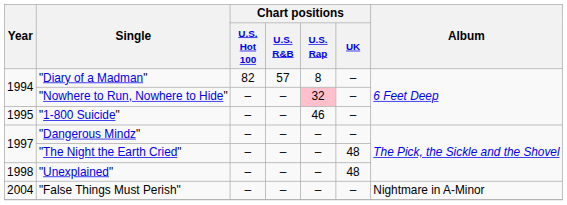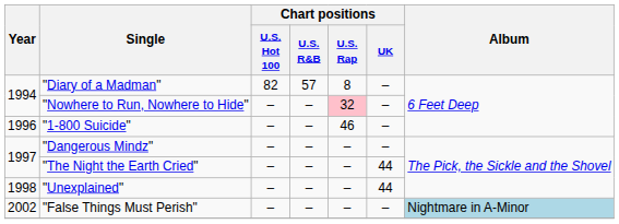 <table class="wikitable">
 <tr>
 <th rowspan="2">Year</th>
 <th rowspan="2">Single</th>
 <th colspan="4">Chart positions</th>
 <th rowspan="2">Album</th>
 </tr>
 <tr>
 <th width="40"><small><a href='#'>U.S. Hot 100</a></small></th>
 <th width="40"><small><a href='#'>U.S. R&B</a></small></th>
 <th width="40"><small><a href='#'>U.S. Rap</a></small></th>
 <th width="40"><small><a href='#'>UK</a></small></th>
 </tr>
 <tr>
 <td style="text-align:center;" rowspan="2">1994</td>
 <td align="left">"<a href='#'>Diary of a Madman</a>"</td>
 <td style="text-align:center;">82</td>
 <td style="text-align:center;">57</td>
 <td style="text-align:center;">8</td>
 <td style="text-align:center;">–</td>
 <td style="text-align:left;" rowspan="3"><em><a href='#'>6&nbsp;Feet Deep</a></em></td>
 </tr>
 <tr>
 <td align="left">"<a href='#'>Nowhere to Run, Nowhere to Hide</a>"</td>
 <td style="text-align:center;">–</td>
 <td style="text-align:center;">–</td>
 <td style="background: pink; text-align:center;">32</td>
 <td style="text-align:center;">–</td>
 </tr>
 <tr>
-<td style="text-align:center;">1995</td>
+<td style="text-align:center;">1996</td>
 <td align="left">"<a href='#'>1-800 Suicide</a>"</td>
 <td style="text-align:center;">–</td>
 <td style="text-align:center;">–</td>
 <td style="text-align:center;">46</td>
 <td style="text-align:center;">–</td>
 </tr>
 <tr>
 <td rowspan="2" style="text-align:center;">1997</td>
 <td align="left">"<a href='#'>Dangerous Mindz</a>"</td>
 <td style="text-align:center;">–</td>
 <td style="text-align:center;">–</td>
 <td style="text-align:center;">–</td>
 <td style="text-align:center;">–</td>
 <td style="text-align:left;" rowspan="3"><em><a href='#'>The Pick, the Sickle and the Shovel</a></em></td>
 </tr>
 <tr>
 <td align="left">"<a href='#'>The Night the Earth Cried</a>"</td>
 <td style="text-align:center;">–</td>
 <td style="text-align:center;">–</td>
 <td style="text-align:center;">–</td>
-<td style="text-align:center;">48</td>
+<td style="text-align:center;">44</td>
 </tr>
 <tr>
 <td>1998</td>
 <td align="left">"<a href='#'>Unexplained</a>"</td>
 <td style="text-align:center;">–</td>
 <td style="text-align:center;">–</td>
 <td style="text-align:center;">–</td>
-<td style="text-align:center;">48</td>
+<td style="text-align:center;">44</td>
 </tr>
 <tr>
-<td style="text-align:center;" rowspan="1">2004</td>
+<td style="text-align:center;" rowspan="1">2002</td>
 <td align="left">"False Things Must Perish"</td>
 <td style="text-align:center;">–</td>
 <td style="text-align:center;">–</td>
 <td style="text-align:center;">–</td>
 <td style="text-align:center;">–</td>
-<td style="text-align:left;" rowspan="1">Nightmare in A-Minor</td>
+<td style="background: lightblue; text-align:left;" rowspan="1">Nightmare in A-Minor</td>
 </tr>
 <tr>
 </tr>
 </table>
